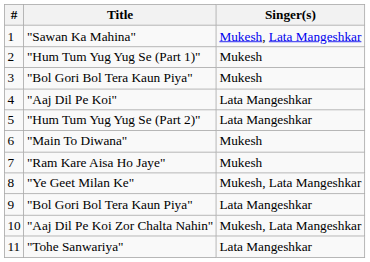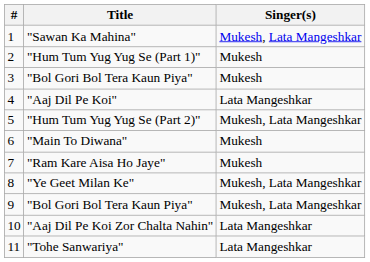 <table class="wikitable">
 <tr>
 <th>#</th>
 <th>Title</th>
 <th>Singer(s)</th>
 </tr>
 <tr>
 <td>1</td>
 <td>"Sawan Ka Mahina"</td>
 <td><a href='#'>Mukesh</a>, <a href='#'>Lata Mangeshkar</a></td>
 </tr>
 <tr>
 <td>2</td>
 <td>"Hum Tum Yug Yug Se (Part 1)"</td>
 <td>Mukesh</td>
 </tr>
 <tr>
 <td>3</td>
 <td>"Bol Gori Bol Tera Kaun Piya"</td>
 <td>Mukesh</td>
 </tr>
 <tr>
 <td>4</td>
 <td>"Aaj Dil Pe Koi"</td>
 <td>Lata Mangeshkar</td>
 </tr>
 <tr>
 <td>5</td>
 <td>"Hum Tum Yug Yug Se (Part 2)"</td>
-<td>Lata Mangeshkar</td>
+<td>Mukesh, Lata Mangeshkar</td>
 </tr>
 <tr>
 <td>6</td>
 <td>"Main To Diwana"</td>
 <td>Mukesh</td>
 </tr>
 <tr>
 <td>7</td>
 <td>"Ram Kare Aisa Ho Jaye"</td>
 <td>Mukesh</td>
 </tr>
 <tr>
 <td>8</td>
 <td>"Ye Geet Milan Ke"</td>
 <td>Mukesh, Lata Mangeshkar</td>
 </tr>
 <tr>
 <td>9</td>
 <td>"Bol Gori Bol Tera Kaun Piya"</td>
-<td>Lata Mangeshkar</td>
+<td>Mukesh, Lata Mangeshkar</td>
 </tr>
 <tr>
 <td>10</td>
 <td>"Aaj Dil Pe Koi Zor Chalta Nahin"</td>
-<td>Mukesh, Lata Mangeshkar</td>
+<td>Lata Mangeshkar</td>
 </tr>
 <tr>
 <td>11</td>
 <td>"Tohe Sanwariya"</td>
 <td>Lata Mangeshkar</td>
 </tr>
 </table>
